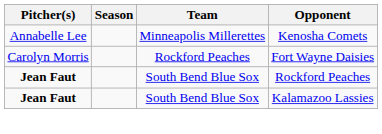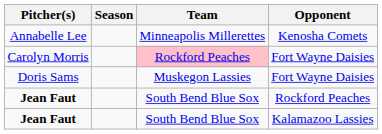 <table class="wikitable">
 <tr>
 <th>Pitcher(s)</th>
 <th>Season</th>
 <th>Team</th>
 <th>Opponent</th>
 </tr>
 <tr align="center">
 <td><a href='#'>Annabelle Lee</a></td>
 <td></td>
 <td><a href='#'>Minneapolis Millerettes</a></td>
 <td><a href='#'>Kenosha Comets</a></td>
 </tr>
 <tr align="center">
 <td><a href='#'>Carolyn Morris</a></td>
 <td></td>
-<td><a href='#'>Rockford Peaches</a></td>
+<td style="background: pink;"><a href='#'>Rockford Peaches</a></td>
+<td><a href='#'>Fort Wayne Daisies</a></td>
+</tr>
+<tr align="center">
+<td><a href='#'>Doris Sams</a></td>
+<td></td>
+<td><a href='#'>Muskegon Lassies</a></td>
 <td><a href='#'>Fort Wayne Daisies</a></td>
 </tr>
 <tr align="center">
 <td><strong>Jean Faut</strong></td>
 <td></td>
 <td><a href='#'>South Bend Blue Sox</a></td>
 <td><a href='#'>Rockford Peaches</a></td>
 </tr>
 <tr align="center">
 <td><strong>Jean Faut</strong></td>
 <td></td>
 <td><a href='#'>South Bend Blue Sox</a></td>
 <td><a href='#'>Kalamazoo Lassies</a></td>
 </tr>
 </table>
